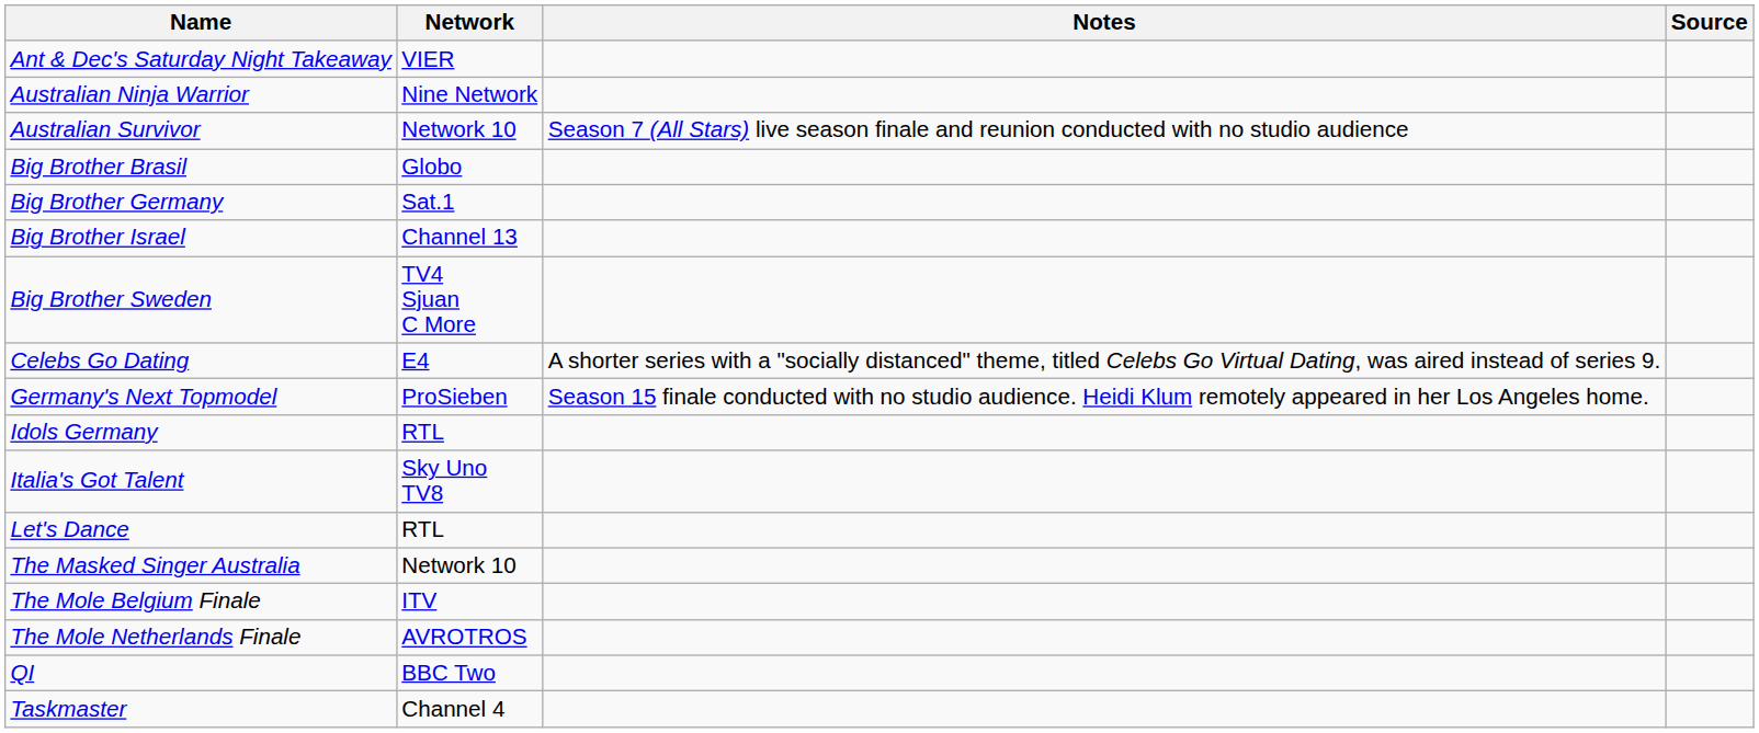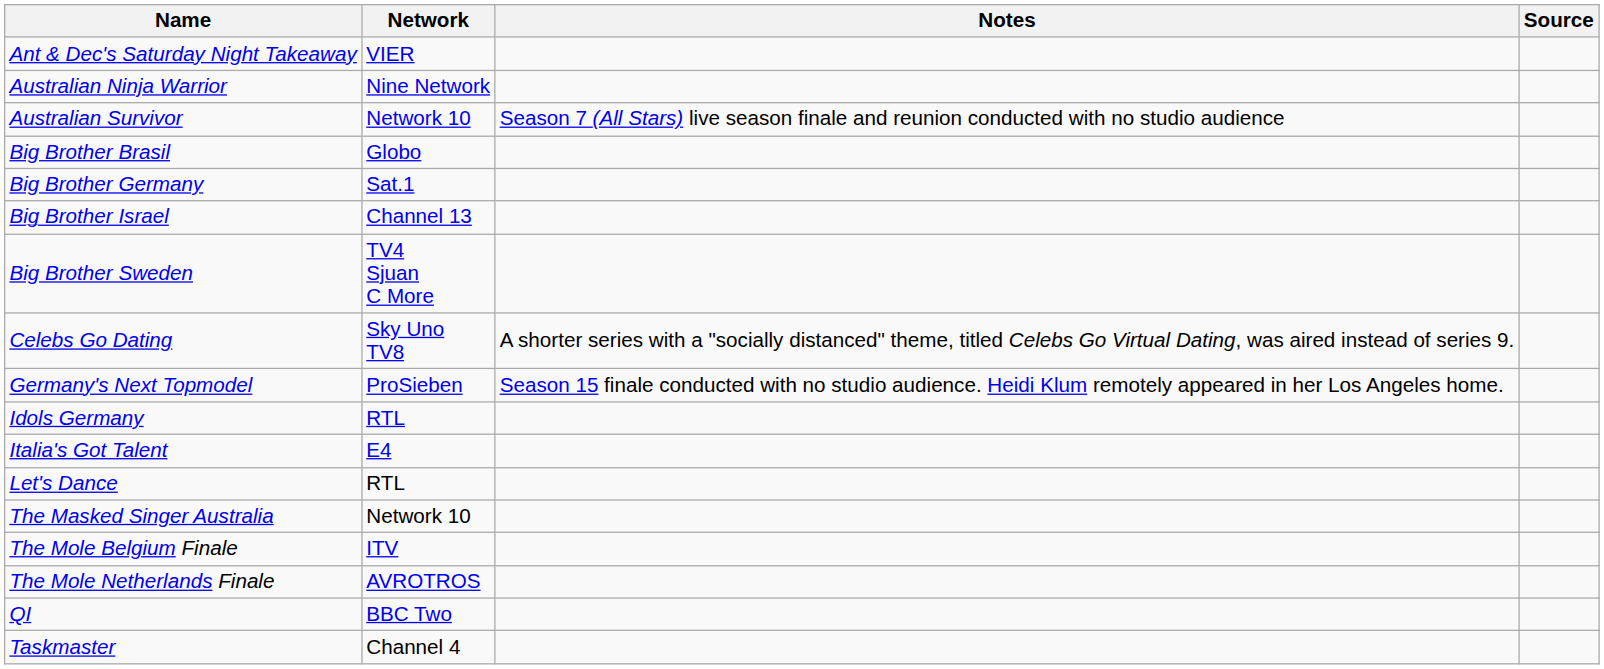 <table class="wikitable sortable">
 <tr>
 <th>Name</th>
 <th>Network</th>
 <th>Notes</th>
 <th>Source</th>
 </tr>
 <tr>
 <td><em><a href='#'>Ant & Dec's Saturday Night Takeaway</a></em></td>
 <td><a href='#'>VIER</a></td>
 <td></td>
 <td></td>
 </tr>
 <tr>
 <td><em><a href='#'>Australian Ninja Warrior</a></em></td>
 <td><a href='#'>Nine Network</a></td>
 <td></td>
 <td></td>
 </tr>
 <tr>
 <td><em><a href='#'>Australian Survivor</a></em></td>
 <td><a href='#'>Network 10</a></td>
 <td><a href='#'>Season 7 <em>(All Stars)</em></a> live season finale and reunion conducted with no studio audience</td>
 <td></td>
 </tr>
 <tr>
 <td><em><a href='#'>Big Brother Brasil</a></em></td>
 <td><a href='#'>Globo</a></td>
 <td></td>
 <td></td>
 </tr>
 <tr>
 <td><em><a href='#'>Big Brother Germany</a></em></td>
 <td><a href='#'>Sat.1</a></td>
 <td></td>
 <td></td>
 </tr>
 <tr>
 <td><em><a href='#'>Big Brother Israel</a></em></td>
 <td><a href='#'>Channel 13</a></td>
 <td></td>
 <td></td>
 </tr>
 <tr>
 <td><em><a href='#'>Big Brother Sweden</a></em></td>
 <td><a href='#'>TV4</a><br><a href='#'>Sjuan</a><br><a href='#'>C More</a></td>
 <td></td>
 <td></td>
 </tr>
 <tr>
 <td><em><a href='#'>Celebs Go Dating</a></em></td>
-<td><a href='#'>E4</a></td>
+<td><a href='#'>Sky Uno</a><br><a href='#'>TV8</a></td>
 <td>A shorter series with a "socially distanced" theme, titled <em>Celebs Go Virtual Dating</em>, was aired instead of series 9.</td>
 <td></td>
 </tr>
 <tr>
 <td><em><a href='#'>Germany's Next Topmodel</a></em></td>
 <td><a href='#'>ProSieben</a></td>
 <td><a href='#'>Season 15</a> finale conducted with no studio audience. <a href='#'>Heidi Klum</a> remotely appeared in her Los Angeles home.</td>
 <td></td>
 </tr>
 <tr>
 <td><em><a href='#'>Idols Germany</a></em></td>
 <td><a href='#'>RTL</a></td>
 <td></td>
 <td></td>
 </tr>
 <tr>
 <td><em><a href='#'>Italia's Got Talent</a></em></td>
-<td><a href='#'>Sky Uno</a><br><a href='#'>TV8</a></td>
+<td><a href='#'>E4</a></td>
 <td></td>
 <td></td>
 </tr>
 <tr>
 <td><em><a href='#'>Let's Dance</a></em></td>
 <td>RTL</td>
 <td></td>
 <td></td>
 </tr>
 <tr>
 <td><em><a href='#'>The Masked Singer Australia</a></em></td>
 <td>Network 10</td>
 <td></td>
 <td></td>
 </tr>
 <tr>
 <td><em><a href='#'>The Mole Belgium</a> Finale</em></td>
 <td><a href='#'>ITV</a></td>
 <td></td>
 <td></td>
 </tr>
 <tr>
 <td><em><a href='#'>The Mole Netherlands</a> Finale</em></td>
 <td><a href='#'>AVROTROS</a></td>
 <td></td>
 <td></td>
 </tr>
 <tr>
 <td><em><a href='#'>QI</a></em></td>
 <td><a href='#'>BBC Two</a></td>
 <td></td>
 <td></td>
 </tr>
 <tr>
 <td><em><a href='#'>Taskmaster</a></em></td>
 <td>Channel 4</td>
 <td></td>
 <td></td>
 </tr>
 </table>
